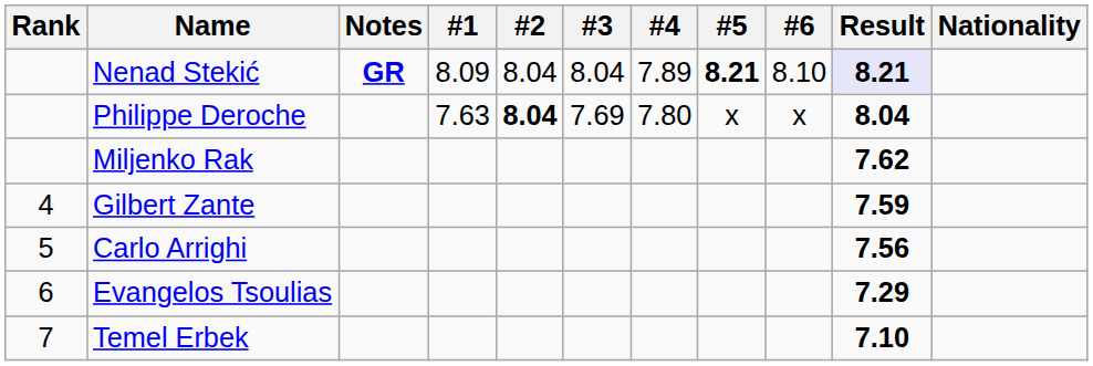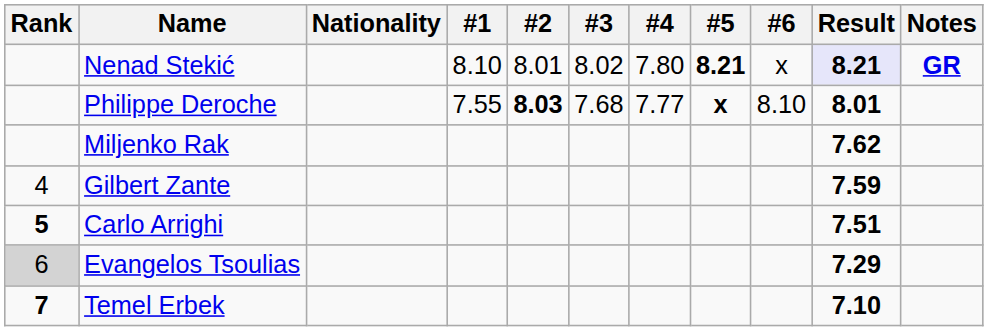 <table class="wikitable sortable" style="text-align:center">
 <tr>
 <th>Rank</th>
 <th>Name</th>
-<th>Notes</th>
+<th>Nationality</th>
 <th>#1</th>
 <th>#2</th>
 <th>#3</th>
 <th>#4</th>
 <th>#5</th>
 <th>#6</th>
 <th>Result</th>
-<th>Nationality</th>
+<th>Notes</th>
 </tr>
 <tr>
 <td></td>
 <td align=left><a href='#'>Nenad Stekić</a></td>
+<td align=left></td>
+<td>8.10</td>
+<td>8.01</td>
+<td>8.02</td>
+<td>7.80</td>
+<td><strong>8.21</strong></td>
+<td>x</td>
+<td style="background: lavender;"><strong>8.21</strong></td>
 <td><strong><a href='#'>GR</a></strong></td>
-<td>8.09</td>
-<td>8.04</td>
-<td>8.04</td>
-<td>7.89</td>
-<td><strong>8.21</strong></td>
-<td>8.10</td>
-<td style="background: lavender;"><strong>8.21</strong></td>
-<td align=left></td>
 </tr>
 <tr>
 <td></td>
 <td align=left><a href='#'>Philippe Deroche</a></td>
+<td align=left></td>
+<td>7.55</td>
+<td><strong>8.03</strong></td>
+<td>7.68</td>
+<td>7.77</td>
+<td><strong>x</strong></td>
+<td>8.10</td>
+<td><strong>8.01</strong></td>
 <td></td>
-<td>7.63</td>
-<td><strong>8.04</strong></td>
-<td>7.69</td>
-<td>7.80</td>
-<td>x</td>
-<td>x</td>
-<td><strong>8.04</strong></td>
-<td align=left></td>
 </tr>
 <tr>
 <td></td>
 <td align=left><a href='#'>Miljenko Rak</a></td>
-<td></td>
+<td align=left></td>
 <td></td>
 <td></td>
 <td></td>
 <td></td>
 <td></td>
 <td></td>
 <td><strong>7.62</strong></td>
-<td align=left></td>
+<td></td>
 </tr>
 <tr>
 <td>4</td>
 <td align=left><a href='#'>Gilbert Zante</a></td>
-<td></td>
+<td align=left></td>
 <td></td>
 <td></td>
 <td></td>
 <td></td>
 <td></td>
 <td></td>
 <td><strong>7.59</strong></td>
-<td align=left></td>
+<td></td>
 </tr>
 <tr>
-<td>5</td>
+<td><strong>5</strong></td>
 <td align=left><a href='#'>Carlo Arrighi</a></td>
+<td align=left></td>
 <td></td>
 <td></td>
 <td></td>
 <td></td>
 <td></td>
 <td></td>
+<td><strong>7.51</strong></td>
 <td></td>
-<td><strong>7.56</strong></td>
-<td align=left></td>
 </tr>
 <tr>
-<td>6</td>
+<td style="background: lightgrey;">6</td>
 <td align=left><a href='#'>Evangelos Tsoulias</a></td>
-<td></td>
+<td align=left></td>
 <td></td>
 <td></td>
 <td></td>
 <td></td>
 <td></td>
 <td></td>
 <td><strong>7.29</strong></td>
-<td align=left></td>
+<td></td>
 </tr>
 <tr>
-<td>7</td>
+<td><strong>7</strong></td>
 <td align=left><a href='#'>Temel Erbek</a></td>
-<td></td>
+<td align=left></td>
 <td></td>
 <td></td>
 <td></td>
 <td></td>
 <td></td>
 <td></td>
 <td><strong>7.10</strong></td>
-<td align=left></td>
+<td></td>
 </tr>
 </table>
